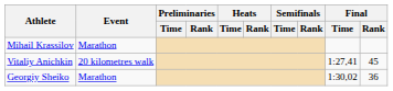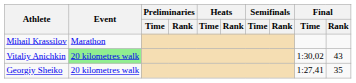 <table class=wikitable style="font-size:90%;">
 <tr>
 <th rowspan="2">Athlete</th>
 <th rowspan="2">Event</th>
 <th colspan="2">Preliminaries</th>
 <th colspan="2">Heats</th>
 <th colspan="2">Semifinals</th>
 <th colspan="2">Final</th>
 </tr>
 <tr>
 <th>Time</th>
 <th>Rank</th>
 <th>Time</th>
 <th>Rank</th>
 <th>Time</th>
 <th>Rank</th>
 <th>Time</th>
 <th>Rank</th>
 </tr>
 <tr style="border-top: single;">
 <td><a href='#'>Mihail Krassilov</a></td>
 <td><a href='#'>Marathon</a></td>
 <td colspan= 6 bgcolor="wheat"></td>
 <td align=center></td>
 <td align=center></td>
 </tr>
 <tr style="border-top: single;">
 <td><a href='#'>Vitaliy Anichkin</a></td>
+<td style="background: lightgreen;"><a href='#'>20 kilometres walk</a></td>
+<td colspan= 6 bgcolor="wheat"></td>
+<td align=center>1:30,02</td>
+<td align=center>43</td>
+</tr>
+<tr style="border-top: single;">
+<td><a href='#'>Georgiy Sheiko</a></td>
 <td><a href='#'>20 kilometres walk</a></td>
 <td colspan= 6 bgcolor="wheat"></td>
 <td align=center>1:27,41</td>
-<td align=center>45</td>
-</tr>
-<tr style="border-top: single;">
-<td><a href='#'>Georgiy Sheiko</a></td>
-<td><a href='#'>Marathon</a></td>
-<td colspan= 6 bgcolor="wheat"></td>
-<td align=center>1:30,02</td>
-<td align=center>36</td>
+<td align=center>35</td>
 </tr>
 </table>
